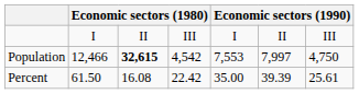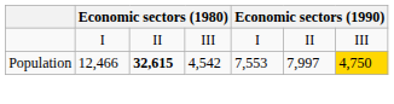 <table class="wikitable">
 <tr>
 <th></th>
 <th colspan="3" align="center">Economic sectors (1980)</th>
 <th colspan="3" align="center">Economic sectors (1990)</th>
 </tr>
 <tr>
 <td></td>
 <td align="center">I</td>
 <td align="center">II</td>
 <td align="center">III</td>
 <td align="center">I</td>
 <td align="center">II</td>
 <td align="center">III</td>
 </tr>
 <tr>
 <td>Population</td>
 <td>12,466</td>
 <td><strong>32,615</strong></td>
 <td>4,542</td>
 <td>7,553</td>
 <td>7,997</td>
-<td>4,750</td>
-</tr>
-<tr>
-<td>Percent</td>
-<td>61.50</td>
-<td>16.08</td>
-<td>22.42</td>
-<td>35.00</td>
-<td>39.39</td>
-<td>25.61</td>
+<td style="background: gold;">4,750</td>
 </tr>
 </table>
